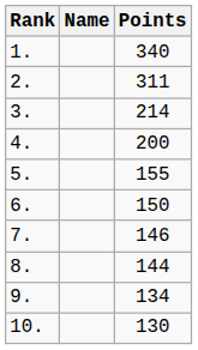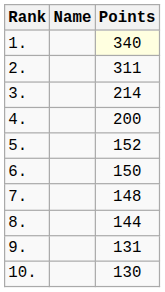 <table class="wikitable sortable">
 <tr>
 <th>Rank</th>
 <th>Name</th>
 <th>Points</th>
 </tr>
 <tr>
 <td>1.</td>
 <td></td>
-<td align=center>340</td>
+<td align=center style="background: lightyellow;">340</td>
 </tr>
 <tr>
 <td>2.</td>
 <td></td>
 <td align=center>311</td>
 </tr>
 <tr>
 <td>3.</td>
 <td></td>
 <td align=center>214</td>
 </tr>
 <tr>
 <td>4.</td>
 <td></td>
 <td align=center>200</td>
 </tr>
 <tr>
 <td>5.</td>
 <td></td>
-<td align=center>155</td>
+<td align=center>152</td>
 </tr>
 <tr>
 <td>6.</td>
 <td></td>
 <td align=center>150</td>
 </tr>
 <tr>
 <td>7.</td>
 <td></td>
-<td align=center>146</td>
+<td align=center>148</td>
 </tr>
 <tr>
 <td>8.</td>
 <td></td>
 <td align=center>144</td>
 </tr>
 <tr>
 <td>9.</td>
 <td></td>
-<td align=center>134</td>
+<td align=center>131</td>
 </tr>
 <tr>
 <td>10.</td>
 <td></td>
 <td align=center>130</td>
 </tr>
 </table>
